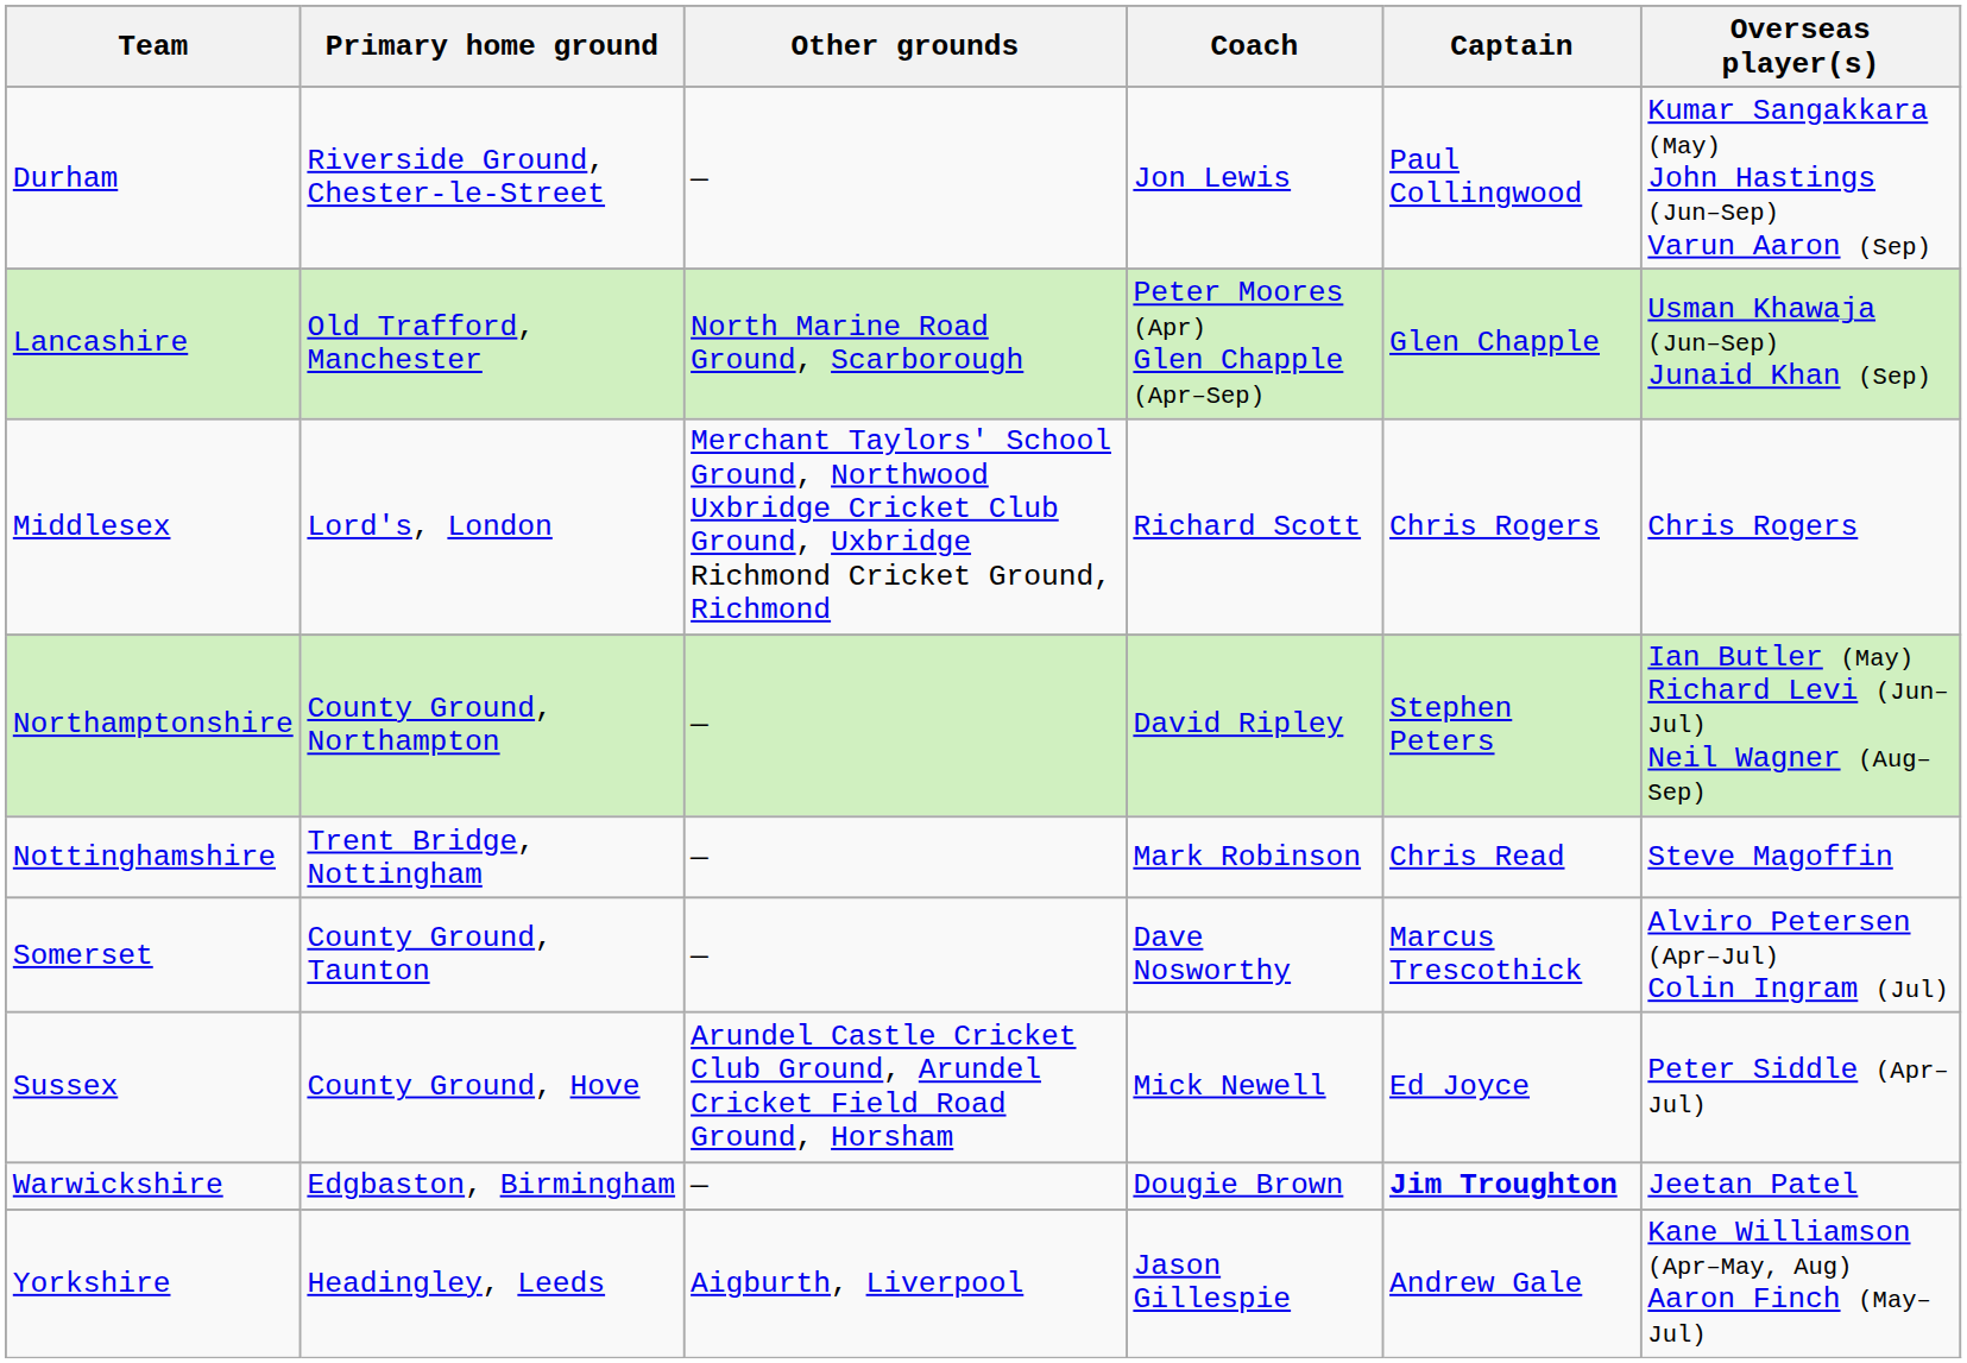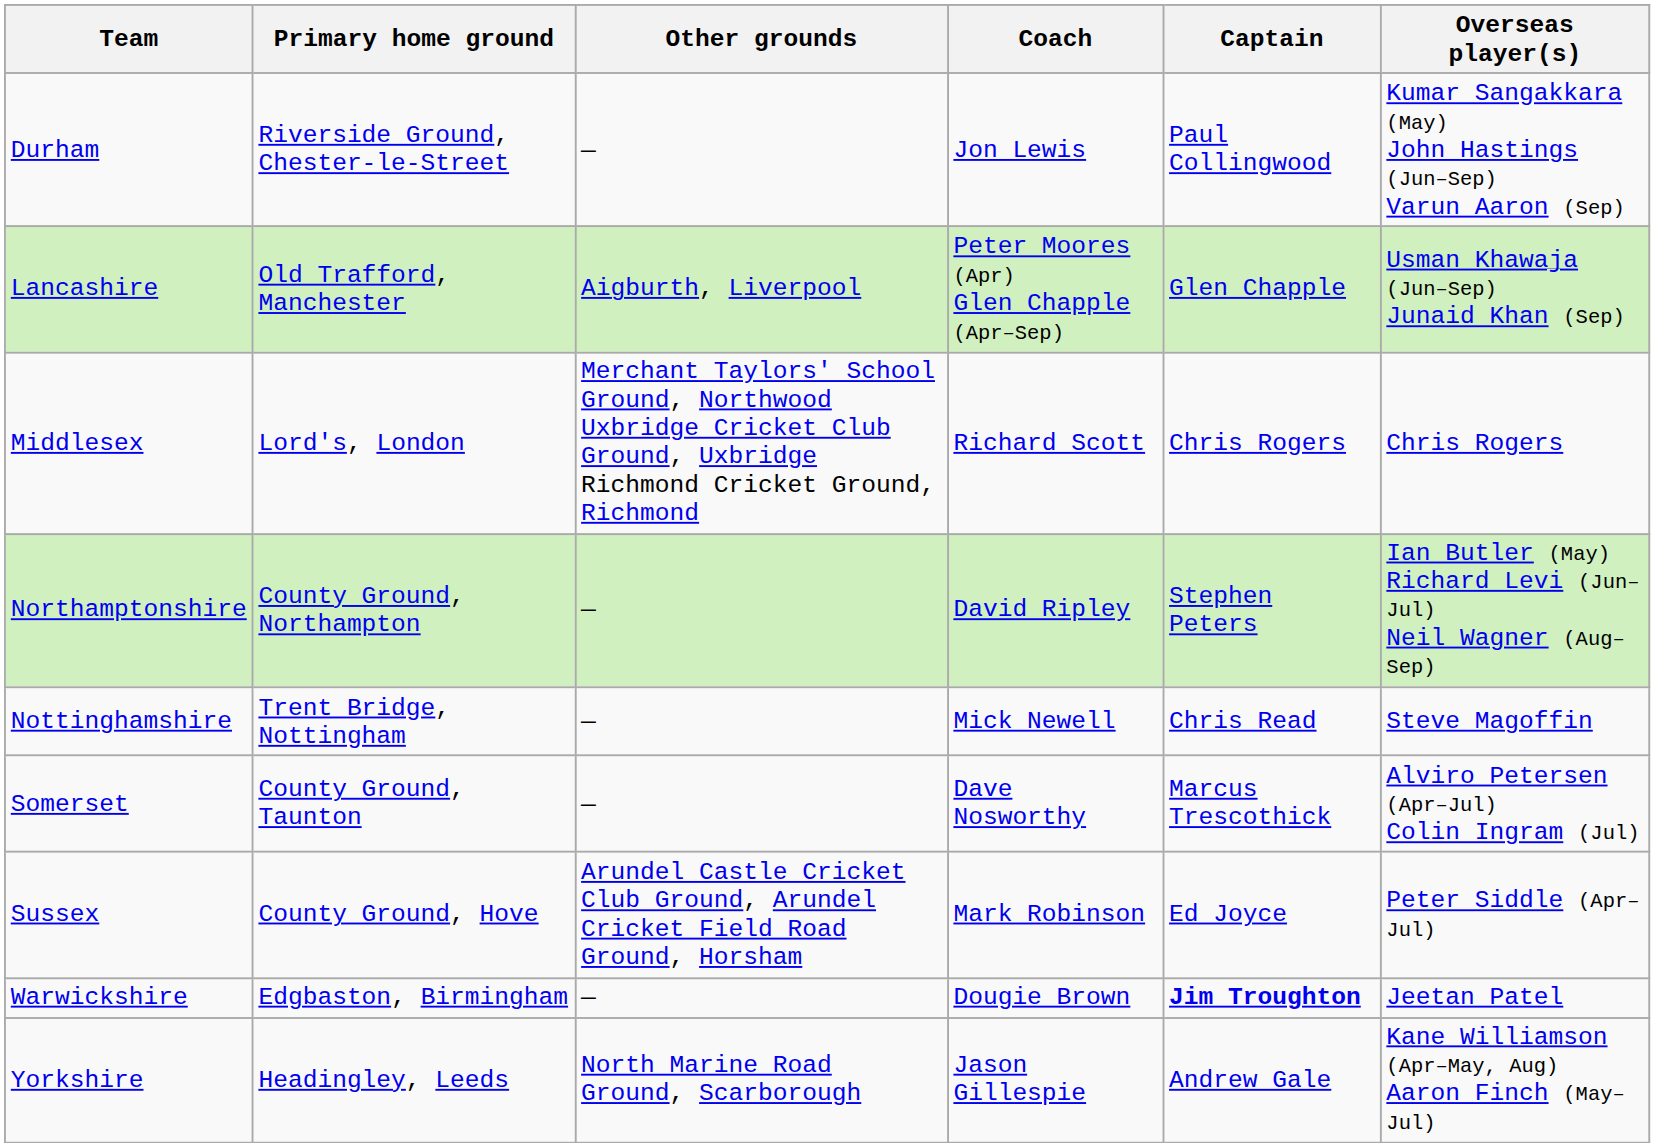 <table class="wikitable sortable">
 <tr>
 <th>Team</th>
 <th>Primary home ground</th>
 <th>Other grounds</th>
 <th>Coach</th>
 <th>Captain</th>
 <th>Overseas player(s)</th>
 </tr>
 <tr>
 <td><a href='#'>Durham</a></td>
 <td><a href='#'>Riverside Ground</a>, <a href='#'>Chester-le-Street</a></td>
 <td>—</td>
 <td> <a href='#'>Jon Lewis</a></td>
 <td> <a href='#'>Paul Collingwood</a></td>
 <td> <a href='#'>Kumar Sangakkara</a> <small>(May)</small><br> <a href='#'>John Hastings</a> <small>(Jun–Sep)</small><br> <a href='#'>Varun Aaron</a> <small>(Sep)</small></td>
 </tr>
 <tr style="background-color:#D0F0C0">
 <td><a href='#'>Lancashire</a></td>
 <td><a href='#'>Old Trafford</a>, <a href='#'>Manchester</a></td>
-<td><a href='#'>North Marine Road Ground</a>, <a href='#'>Scarborough</a></td>
+<td><a href='#'>Aigburth</a>, <a href='#'>Liverpool</a></td>
 <td> <a href='#'>Peter Moores</a> <small>(Apr)</small><br> <a href='#'>Glen Chapple</a> <small>(Apr–Sep)</small></td>
 <td> <a href='#'>Glen Chapple</a></td>
 <td> <a href='#'>Usman Khawaja</a> <small>(Jun–Sep)</small><br> <a href='#'>Junaid Khan</a> <small>(Sep)</small></td>
 </tr>
 <tr>
 <td><a href='#'>Middlesex</a></td>
 <td><a href='#'>Lord's</a>, <a href='#'>London</a></td>
 <td><a href='#'>Merchant Taylors' School Ground</a>, <a href='#'>Northwood</a><br><a href='#'>Uxbridge Cricket Club Ground</a>, <a href='#'>Uxbridge</a><br>Richmond Cricket Ground, <a href='#'>Richmond</a></td>
 <td> <a href='#'>Richard Scott</a></td>
 <td> <a href='#'>Chris Rogers</a></td>
 <td> <a href='#'>Chris Rogers</a></td>
 </tr>
 <tr style="background-color:#D0F0C0">
 <td><a href='#'>Northamptonshire</a></td>
 <td><a href='#'>County Ground</a>, <a href='#'>Northampton</a></td>
 <td>—</td>
 <td> <a href='#'>David Ripley</a></td>
 <td> <a href='#'>Stephen Peters</a></td>
 <td> <a href='#'>Ian Butler</a> <small>(May)</small><br> <a href='#'>Richard Levi</a> <small>(Jun–Jul)</small><br> <a href='#'>Neil Wagner</a> <small>(Aug–Sep)</small></td>
 </tr>
 <tr>
 <td><a href='#'>Nottinghamshire</a></td>
 <td><a href='#'>Trent Bridge</a>, <a href='#'>Nottingham</a></td>
 <td>—</td>
-<td> <a href='#'>Mark Robinson</a></td>
+<td> <a href='#'>Mick Newell</a></td>
 <td> <a href='#'>Chris Read</a></td>
 <td> <a href='#'>Steve Magoffin</a></td>
 </tr>
 <tr>
 <td><a href='#'>Somerset</a></td>
 <td><a href='#'>County Ground</a>, <a href='#'>Taunton</a></td>
 <td>—</td>
 <td> <a href='#'>Dave Nosworthy</a></td>
 <td> <a href='#'>Marcus Trescothick</a></td>
 <td> <a href='#'>Alviro Petersen</a> <small>(Apr–Jul)</small><br> <a href='#'>Colin Ingram</a> <small>(Jul)</small></td>
 </tr>
 <tr>
 <td><a href='#'>Sussex</a></td>
 <td><a href='#'>County Ground</a>, <a href='#'>Hove</a></td>
 <td><a href='#'>Arundel Castle Cricket Club Ground</a>, <a href='#'>Arundel</a><br><a href='#'>Cricket Field Road Ground</a>, <a href='#'>Horsham</a></td>
-<td> <a href='#'>Mick Newell</a></td>
+<td> <a href='#'>Mark Robinson</a></td>
 <td> <a href='#'>Ed Joyce</a></td>
 <td> <a href='#'>Peter Siddle</a> <small>(Apr–Jul)</small></td>
 </tr>
 <tr>
 <td><a href='#'>Warwickshire</a></td>
 <td><a href='#'>Edgbaston</a>, <a href='#'>Birmingham</a></td>
 <td>—</td>
 <td> <a href='#'>Dougie Brown</a></td>
 <td><strong> <a href='#'>Jim Troughton</a></strong></td>
 <td> <a href='#'>Jeetan Patel</a></td>
 </tr>
 <tr>
 <td><a href='#'>Yorkshire</a></td>
 <td><a href='#'>Headingley</a>, <a href='#'>Leeds</a></td>
-<td><a href='#'>Aigburth</a>, <a href='#'>Liverpool</a></td>
+<td><a href='#'>North Marine Road Ground</a>, <a href='#'>Scarborough</a></td>
 <td> <a href='#'>Jason Gillespie</a></td>
 <td> <a href='#'>Andrew Gale</a></td>
 <td> <a href='#'>Kane Williamson</a> <small>(Apr–May, Aug)</small><br> <a href='#'>Aaron Finch</a> <small>(May–Jul)</small></td>
 </tr>
 </table>
